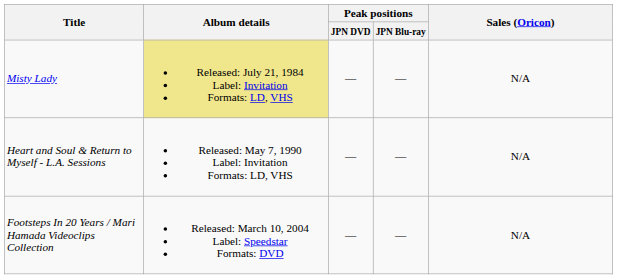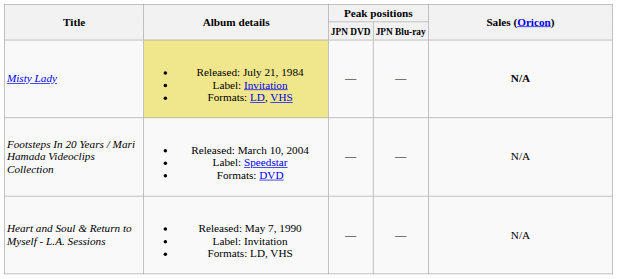 <table class="wikitable plainrowheaders" style="text-align:center;">
 <tr>
 <th style="width:12em;" rowspan="2">Title</th>
 <th style="width:16em;" rowspan="2">Album details</th>
 <th colspan="2">Peak positions</th>
 <th style="width:16em;" rowspan="2">Sales (<a href='#'>Oricon</a>)</th>
 </tr>
 <tr>
 <th><small>JPN DVD</small><br></th>
 <th><small>JPN Blu-ray</small><br></th>
 </tr>
 <tr>
 <td align="left"><em><a href='#'>Misty Lady</a></em></td>
 <td style="background: khaki;"><br><ul><li>Released: July 21, 1984</li><li>Label: <a href='#'>Invitation</a></li><li>Formats: <a href='#'>LD</a>, <a href='#'>VHS</a></li></ul></td>
 <td>—</td>
 <td>—</td>
+<td><strong>N/A</strong></td>
+</tr>
+<tr>
+<td align="left"><em>Footsteps In 20 Years / Mari Hamada Videoclips Collection</em></td>
+<td><br><ul><li>Released: March 10, 2004</li><li>Label: <a href='#'>Speedstar</a></li><li>Formats: <a href='#'>DVD</a></li></ul></td>
+<td>—</td>
+<td>—</td>
 <td>N/A</td>
 </tr>
 <tr>
 <td align="left"><em>Heart and Soul & Return to Myself - L.A. Sessions</em></td>
 <td><br><ul><li>Released: May 7, 1990</li><li>Label: Invitation</li><li>Formats: LD, VHS</li></ul></td>
 <td>—</td>
 <td>—</td>
 <td>N/A</td>
 </tr>
-<tr>
-<td align="left"><em>Footsteps In 20 Years / Mari Hamada Videoclips Collection</em></td>
-<td><br><ul><li>Released: March 10, 2004</li><li>Label: <a href='#'>Speedstar</a></li><li>Formats: <a href='#'>DVD</a></li></ul></td>
-<td>—</td>
-<td>—</td>
-<td>N/A</td>
-</tr>
 </table>
